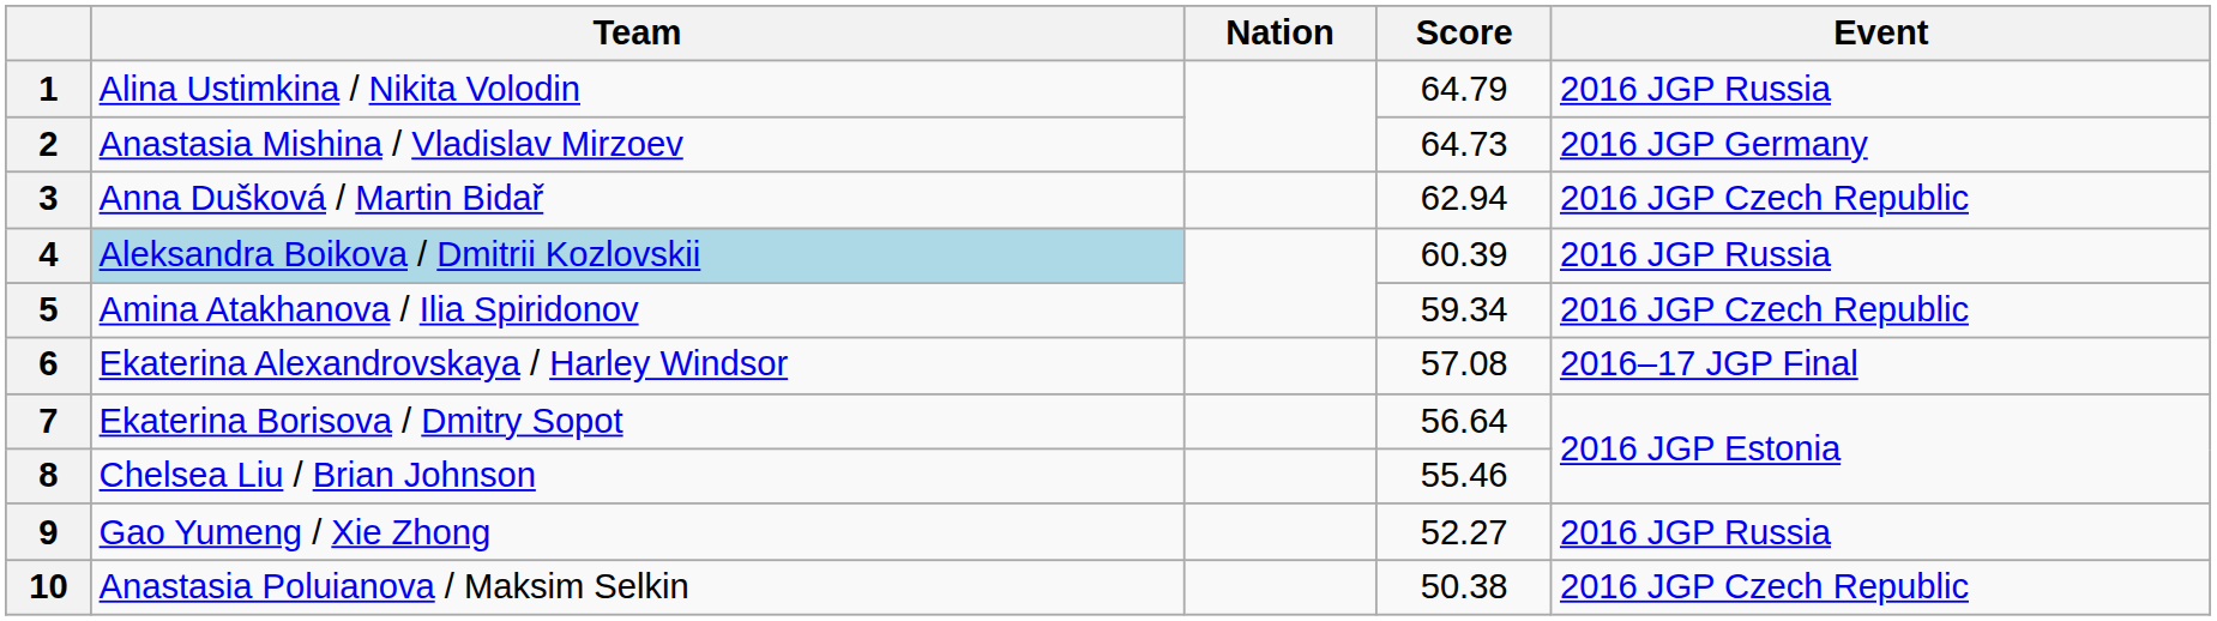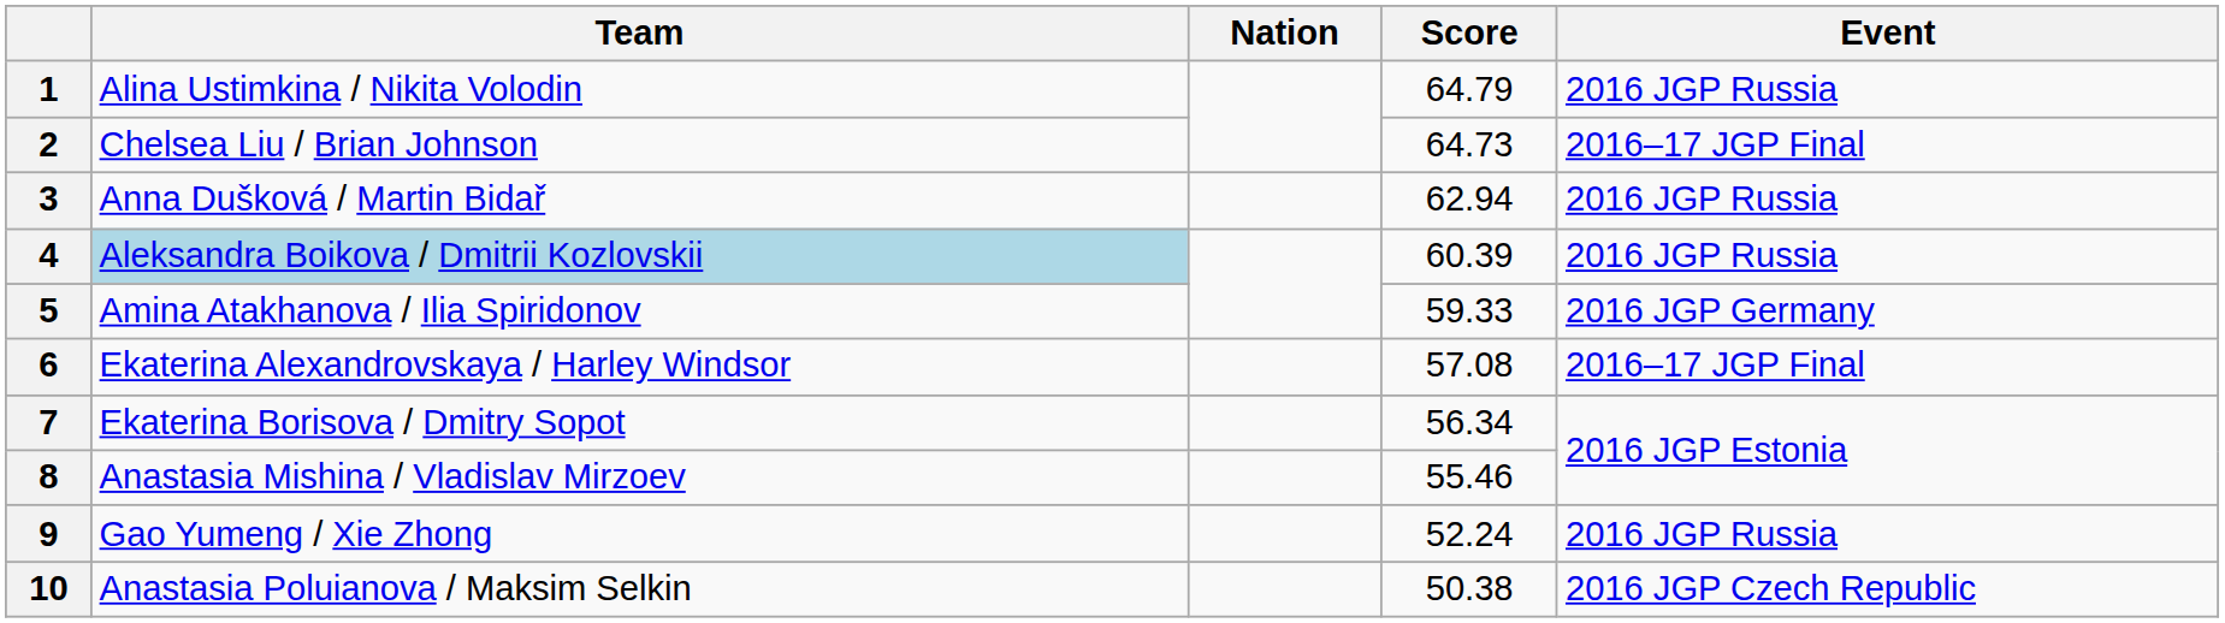 <table class="wikitable sortable" style="text-align:left; width:80%">
 <tr>
 <th scope="col"></th>
 <th scope="col">Team</th>
 <th scope="col">Nation</th>
 <th scope="col">Score</th>
 <th scope="col">Event</th>
 </tr>
 <tr>
 <th scope="row">1</th>
 <td><a href='#'>Alina Ustimkina</a> / <a href='#'>Nikita Volodin</a></td>
 <td rowspan="2"></td>
 <td style="text-align:center;">64.79</td>
 <td><a href='#'>2016 JGP Russia</a></td>
 </tr>
 <tr>
 <th scope="row">2</th>
-<td><a href='#'>Anastasia Mishina</a> / <a href='#'>Vladislav Mirzoev</a></td>
+<td><a href='#'>Chelsea Liu</a> / <a href='#'>Brian Johnson</a></td>
 <td style="text-align:center;">64.73</td>
-<td><a href='#'>2016 JGP Germany</a></td>
+<td><a href='#'>2016–17 JGP Final</a></td>
 </tr>
 <tr>
 <th scope="row">3</th>
 <td><a href='#'>Anna Dušková</a> / <a href='#'>Martin Bidař</a></td>
 <td></td>
 <td style="text-align:center;">62.94</td>
-<td><a href='#'>2016 JGP Czech Republic</a></td>
+<td><a href='#'>2016 JGP Russia</a></td>
 </tr>
 <tr>
 <th scope="row">4</th>
 <td style="background: lightblue;"><a href='#'>Aleksandra Boikova</a> / <a href='#'>Dmitrii Kozlovskii</a></td>
 <td rowspan="2"></td>
 <td style="text-align:center;">60.39</td>
 <td><a href='#'>2016 JGP Russia</a></td>
 </tr>
 <tr>
 <th scope="row">5</th>
 <td><a href='#'>Amina Atakhanova</a> / <a href='#'>Ilia Spiridonov</a></td>
-<td style="text-align:center;">59.34</td>
-<td><a href='#'>2016 JGP Czech Republic</a></td>
+<td style="text-align:center;">59.33</td>
+<td><a href='#'>2016 JGP Germany</a></td>
 </tr>
 <tr>
 <th scope="row">6</th>
 <td><a href='#'>Ekaterina Alexandrovskaya</a> / <a href='#'>Harley Windsor</a></td>
 <td></td>
 <td style="text-align:center;">57.08</td>
 <td><a href='#'>2016–17 JGP Final</a></td>
 </tr>
 <tr>
 <th scope="row">7</th>
 <td><a href='#'>Ekaterina Borisova</a> / <a href='#'>Dmitry Sopot</a></td>
 <td></td>
-<td style="text-align:center;">56.64</td>
+<td style="text-align:center;">56.34</td>
 <td rowspan="2"><a href='#'>2016 JGP Estonia</a></td>
 </tr>
 <tr>
 <th scope="row">8</th>
-<td><a href='#'>Chelsea Liu</a> / <a href='#'>Brian Johnson</a></td>
+<td><a href='#'>Anastasia Mishina</a> / <a href='#'>Vladislav Mirzoev</a></td>
 <td></td>
 <td style="text-align:center;">55.46</td>
 </tr>
 <tr>
 <th scope="row">9</th>
 <td><a href='#'>Gao Yumeng</a> / <a href='#'>Xie Zhong</a></td>
 <td></td>
-<td style="text-align:center;">52.27</td>
+<td style="text-align:center;">52.24</td>
 <td><a href='#'>2016 JGP Russia</a></td>
 </tr>
 <tr>
 <th scope="row">10</th>
 <td><a href='#'>Anastasia Poluianova</a> / Maksim Selkin</td>
 <td></td>
 <td style="text-align:center;">50.38</td>
 <td><a href='#'>2016 JGP Czech Republic</a></td>
 </tr>
 </table>
